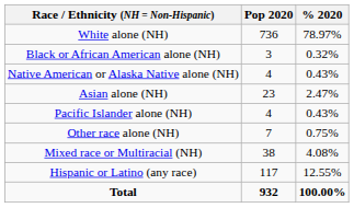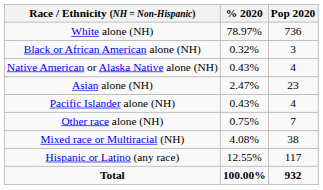 <table class="wikitable" style="text-align:center;">
 <tr>
 <th>Race / Ethnicity <small>(<em>NH = Non-Hispanic</em>)</small></th>
+<th>% 2020</th>
 <th>Pop 2020</th>
-<th>% 2020</th>
 </tr>
 <tr>
 <td><a href='#'>White</a> alone (NH)</td>
+<td>78.97%</td>
 <td>736</td>
-<td>78.97%</td>
 </tr>
 <tr>
 <td><a href='#'>Black or African American</a> alone (NH)</td>
+<td>0.32%</td>
 <td>3</td>
-<td>0.32%</td>
 </tr>
 <tr>
 <td><a href='#'>Native American</a> or <a href='#'>Alaska Native</a> alone (NH)</td>
+<td>0.43%</td>
 <td>4</td>
-<td>0.43%</td>
 </tr>
 <tr>
 <td><a href='#'>Asian</a> alone (NH)</td>
+<td>2.47%</td>
 <td>23</td>
-<td>2.47%</td>
 </tr>
 <tr>
 <td><a href='#'>Pacific Islander</a> alone (NH)</td>
+<td>0.43%</td>
 <td>4</td>
-<td>0.43%</td>
 </tr>
 <tr>
 <td><a href='#'>Other race</a> alone (NH)</td>
+<td>0.75%</td>
 <td>7</td>
-<td>0.75%</td>
 </tr>
 <tr>
 <td><a href='#'>Mixed race or Multiracial</a> (NH)</td>
+<td>4.08%</td>
 <td>38</td>
-<td>4.08%</td>
 </tr>
 <tr>
 <td><a href='#'>Hispanic or Latino</a> (any race)</td>
+<td>12.55%</td>
 <td>117</td>
-<td>12.55%</td>
 </tr>
 <tr>
 <td><strong>Total</strong></td>
+<td><strong>100.00%</strong></td>
 <td><strong>932</strong></td>
-<td><strong>100.00%</strong></td>
 </tr>
 </table>
